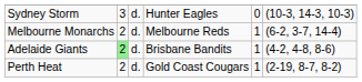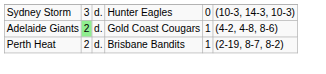 <table class="wikitable">
 <tr>
 </tr>
 <tr>
 <td>Sydney Storm</td>
 <td>3</td>
 <td>d.</td>
 <td>Hunter Eagles</td>
 <td>0</td>
 <td>(10-3, 14-3, 10-3)</td>
 </tr>
 <tr>
-<td>Melbourne Monarchs</td>
-<td>2</td>
-<td>d.</td>
-<td>Melbourne Reds</td>
-<td>1</td>
-<td>(6-2, 3-7, 14-4)</td>
-</tr>
-<tr>
 <td>Adelaide Giants</td>
 <td style="background: lightgreen;">2</td>
 <td>d.</td>
-<td>Brisbane Bandits</td>
+<td>Gold Coast Cougars</td>
 <td>1</td>
 <td>(4-2, 4-8, 8-6)</td>
 </tr>
 <tr>
 <td>Perth Heat</td>
 <td>2</td>
 <td>d.</td>
-<td>Gold Coast Cougars</td>
+<td>Brisbane Bandits</td>
 <td>1</td>
 <td>(2-19, 8-7, 8-2)</td>
 </tr>
 </table>
